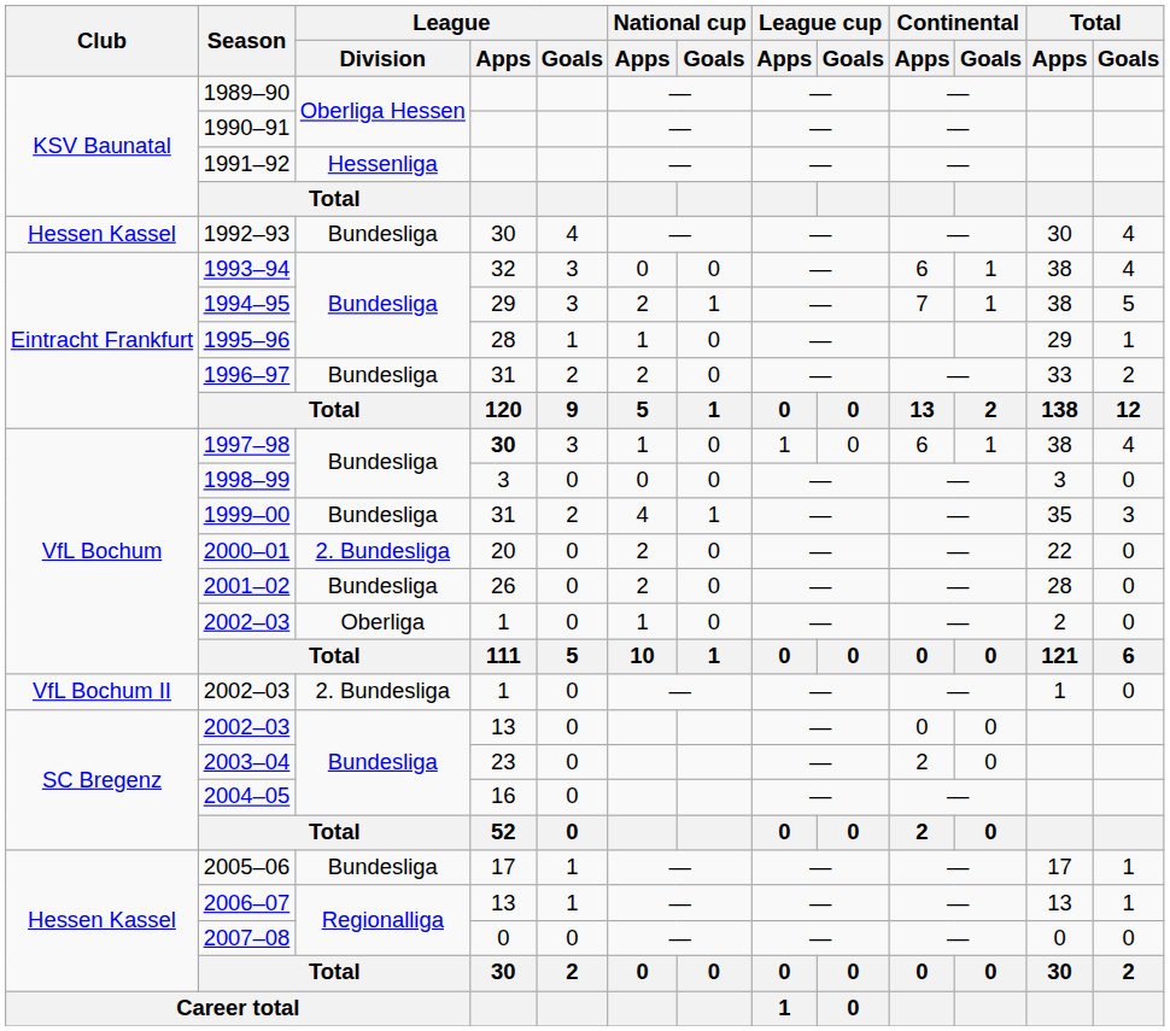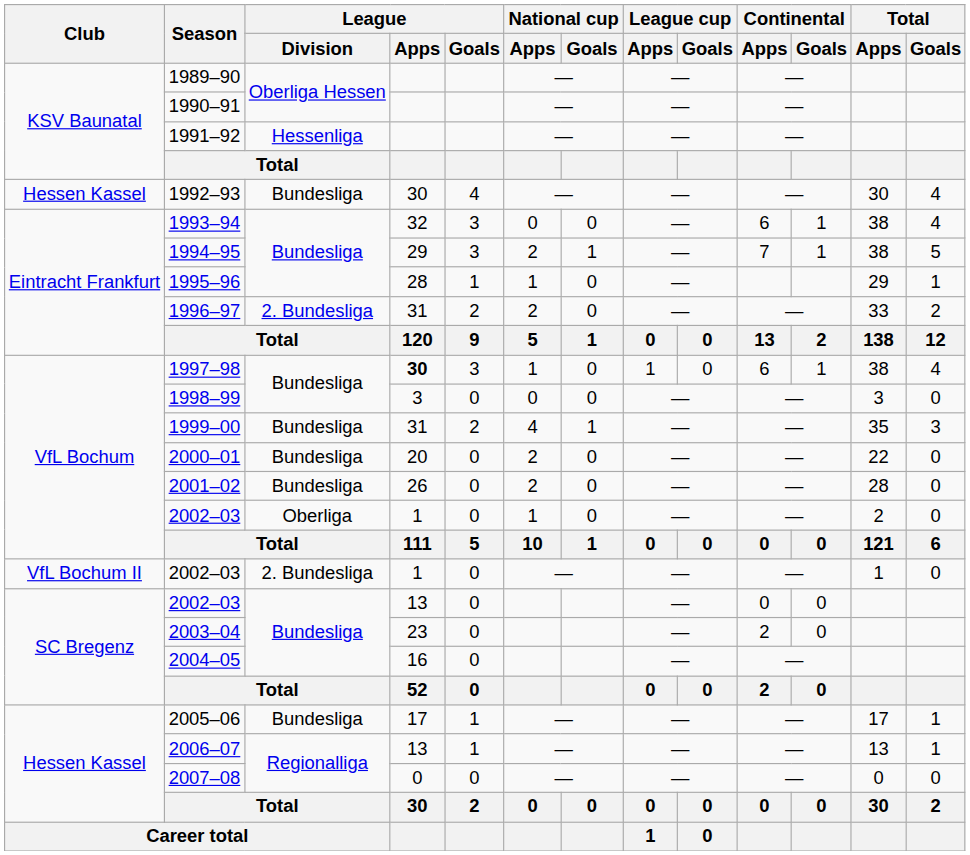 <table class="wikitable" style="text-align:center">
 <tr>
 <th rowspan="2">Club</th>
 <th rowspan="2">Season</th>
 <th colspan="3">League</th>
 <th colspan="2">National cup</th>
 <th colspan="2">League cup</th>
 <th colspan="2">Continental</th>
 <th colspan="2">Total</th>
 </tr>
 <tr>
 <th>Division</th>
 <th>Apps</th>
 <th>Goals</th>
 <th>Apps</th>
 <th>Goals</th>
 <th>Apps</th>
 <th>Goals</th>
 <th>Apps</th>
 <th>Goals</th>
 <th>Apps</th>
 <th>Goals</th>
 </tr>
 <tr>
 <td rowspan="4"><a href='#'>KSV Baunatal</a></td>
 <td>1989–90</td>
 <td rowspan="2"><a href='#'>Oberliga Hessen</a></td>
 <td></td>
 <td></td>
 <td colspan="2">—</td>
 <td colspan="2">—</td>
 <td colspan="2">—</td>
 <td></td>
 <td></td>
 </tr>
 <tr>
 <td>1990–91</td>
 <td></td>
 <td></td>
 <td colspan="2">—</td>
 <td colspan="2">—</td>
 <td colspan="2">—</td>
 <td></td>
 <td></td>
 </tr>
 <tr>
 <td>1991–92</td>
 <td><a href='#'>Hessenliga</a></td>
 <td></td>
 <td></td>
 <td colspan="2">—</td>
 <td colspan="2">—</td>
 <td colspan="2">—</td>
 <td></td>
 <td></td>
 </tr>
 <tr>
 <th colspan="2">Total</th>
 <th></th>
 <th></th>
 <th></th>
 <th></th>
 <th></th>
 <th></th>
 <th></th>
 <th></th>
 <th></th>
 <th></th>
 </tr>
 <tr>
 <td><a href='#'>Hessen Kassel</a></td>
 <td>1992–93</td>
 <td>Bundesliga</td>
 <td>30</td>
 <td>4</td>
 <td colspan="2">—</td>
 <td colspan="2">—</td>
 <td colspan="2">—</td>
 <td>30</td>
 <td>4</td>
 </tr>
 <tr>
 <td rowspan="5"><a href='#'>Eintracht Frankfurt</a></td>
 <td><a href='#'>1993–94</a></td>
 <td rowspan="3"><a href='#'>Bundesliga</a></td>
 <td>32</td>
 <td>3</td>
 <td>0</td>
 <td>0</td>
 <td colspan="2">—</td>
 <td>6</td>
 <td>1</td>
 <td>38</td>
 <td>4</td>
 </tr>
 <tr>
 <td><a href='#'>1994–95</a></td>
 <td>29</td>
 <td>3</td>
 <td>2</td>
 <td>1</td>
 <td colspan="2">—</td>
 <td>7</td>
 <td>1</td>
 <td>38</td>
 <td>5</td>
 </tr>
 <tr>
 <td><a href='#'>1995–96</a></td>
 <td>28</td>
 <td>1</td>
 <td>1</td>
 <td>0</td>
 <td colspan="2">—</td>
 <td></td>
 <td></td>
 <td>29</td>
 <td>1</td>
 </tr>
 <tr>
 <td><a href='#'>1996–97</a></td>
-<td>Bundesliga</td>
+<td><a href='#'>2. Bundesliga</a></td>
 <td>31</td>
 <td>2</td>
 <td>2</td>
 <td>0</td>
 <td colspan="2">—</td>
 <td colspan="2">—</td>
 <td>33</td>
 <td>2</td>
 </tr>
 <tr>
 <th colspan="2">Total</th>
 <th>120</th>
 <th>9</th>
 <th>5</th>
 <th>1</th>
 <th>0</th>
 <th>0</th>
 <th>13</th>
 <th>2</th>
 <th>138</th>
 <th>12</th>
 </tr>
 <tr>
 <td rowspan="7"><a href='#'>VfL Bochum</a></td>
 <td><a href='#'>1997–98</a></td>
 <td rowspan="2">Bundesliga</td>
 <td><strong>30</strong></td>
 <td>3</td>
 <td>1</td>
 <td>0</td>
 <td>1</td>
 <td>0</td>
 <td>6</td>
 <td>1</td>
 <td>38</td>
 <td>4</td>
 </tr>
 <tr>
 <td><a href='#'>1998–99</a></td>
 <td>3</td>
 <td>0</td>
 <td>0</td>
 <td>0</td>
 <td colspan="2">—</td>
 <td colspan="2">—</td>
 <td>3</td>
 <td>0</td>
 </tr>
 <tr>
 <td><a href='#'>1999–00</a></td>
 <td>Bundesliga</td>
 <td>31</td>
 <td>2</td>
 <td>4</td>
 <td>1</td>
 <td colspan="2">—</td>
 <td colspan="2">—</td>
 <td>35</td>
 <td>3</td>
 </tr>
 <tr>
 <td><a href='#'>2000–01</a></td>
-<td><a href='#'>2. Bundesliga</a></td>
+<td>Bundesliga</td>
 <td>20</td>
 <td>0</td>
 <td>2</td>
 <td>0</td>
 <td colspan="2">—</td>
 <td colspan="2">—</td>
 <td>22</td>
 <td>0</td>
 </tr>
 <tr>
 <td><a href='#'>2001–02</a></td>
 <td>Bundesliga</td>
 <td>26</td>
 <td>0</td>
 <td>2</td>
 <td>0</td>
 <td colspan="2">—</td>
 <td colspan="2">—</td>
 <td>28</td>
 <td>0</td>
 </tr>
 <tr>
 <td><a href='#'>2002–03</a></td>
 <td>Oberliga</td>
 <td>1</td>
 <td>0</td>
 <td>1</td>
 <td>0</td>
 <td colspan="2">—</td>
 <td colspan="2">—</td>
 <td>2</td>
 <td>0</td>
 </tr>
 <tr>
 <th colspan="2">Total</th>
 <th>111</th>
 <th>5</th>
 <th>10</th>
 <th>1</th>
 <th>0</th>
 <th>0</th>
 <th>0</th>
 <th>0</th>
 <th>121</th>
 <th>6</th>
 </tr>
 <tr>
 <td><a href='#'>VfL Bochum II</a></td>
 <td>2002–03</td>
 <td>2. Bundesliga</td>
 <td>1</td>
 <td>0</td>
 <td colspan="2">—</td>
 <td colspan="2">—</td>
 <td colspan="2">—</td>
 <td>1</td>
 <td>0</td>
 </tr>
 <tr>
 <td rowspan="4"><a href='#'>SC Bregenz</a></td>
 <td><a href='#'>2002–03</a></td>
 <td rowspan="3"><a href='#'>Bundesliga</a></td>
 <td>13</td>
 <td>0</td>
 <td></td>
 <td></td>
 <td colspan="2">—</td>
 <td>0</td>
 <td>0</td>
 <td></td>
 <td></td>
 </tr>
 <tr>
 <td><a href='#'>2003–04</a></td>
 <td>23</td>
 <td>0</td>
 <td></td>
 <td></td>
 <td colspan="2">—</td>
 <td>2</td>
 <td>0</td>
 <td></td>
 <td></td>
 </tr>
 <tr>
 <td><a href='#'>2004–05</a></td>
 <td>16</td>
 <td>0</td>
 <td></td>
 <td></td>
 <td colspan="2">—</td>
 <td colspan="2">—</td>
 <td></td>
 <td></td>
 </tr>
 <tr>
 <th colspan="2">Total</th>
 <th>52</th>
 <th>0</th>
 <th></th>
 <th></th>
 <th>0</th>
 <th>0</th>
 <th>2</th>
 <th>0</th>
 <th></th>
 <th></th>
 </tr>
 <tr>
 <td rowspan="4"><a href='#'>Hessen Kassel</a></td>
 <td>2005–06</td>
 <td>Bundesliga</td>
 <td>17</td>
 <td>1</td>
 <td colspan="2">—</td>
 <td colspan="2">—</td>
 <td colspan="2">—</td>
 <td>17</td>
 <td>1</td>
 </tr>
 <tr>
 <td><a href='#'>2006–07</a></td>
 <td rowspan="2"><a href='#'>Regionalliga</a></td>
 <td>13</td>
 <td>1</td>
 <td colspan="2">—</td>
 <td colspan="2">—</td>
 <td colspan="2">—</td>
 <td>13</td>
 <td>1</td>
 </tr>
 <tr>
 <td><a href='#'>2007–08</a></td>
 <td>0</td>
 <td>0</td>
 <td colspan="2">—</td>
 <td colspan="2">—</td>
 <td colspan="2">—</td>
 <td>0</td>
 <td>0</td>
 </tr>
 <tr>
 <th colspan="2">Total</th>
 <th>30</th>
 <th>2</th>
 <th>0</th>
 <th>0</th>
 <th>0</th>
 <th>0</th>
 <th>0</th>
 <th>0</th>
 <th>30</th>
 <th>2</th>
 </tr>
 <tr>
 <th colspan="3">Career total</th>
 <th></th>
 <th></th>
 <th></th>
 <th></th>
 <th>1</th>
 <th>0</th>
 <th></th>
 <th></th>
 <th></th>
 <th></th>
 </tr>
 </table>
